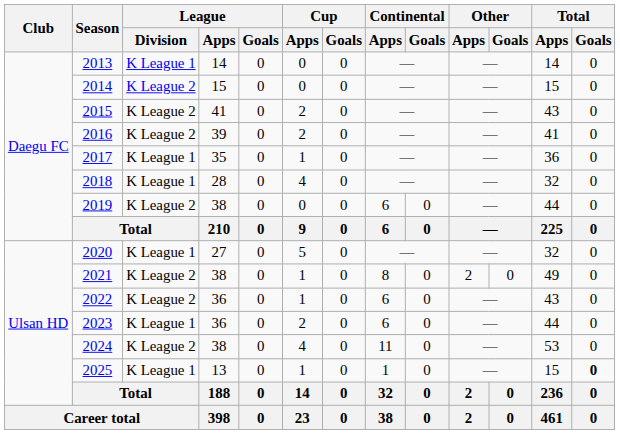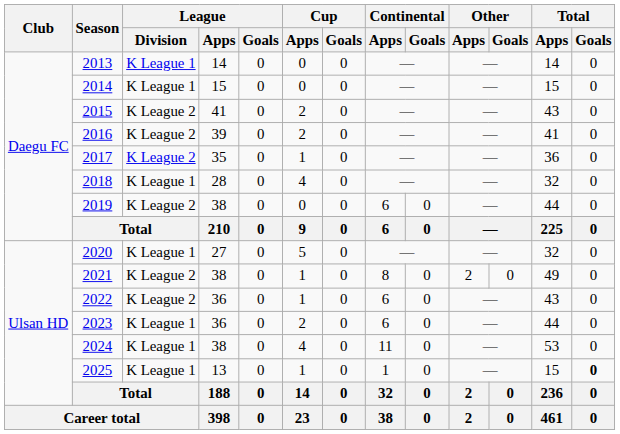 <table class="wikitable" style="text-align: center;">
 <tr>
 <th rowspan=2>Club</th>
 <th rowspan=2>Season</th>
 <th colspan=3>League</th>
 <th colspan=2>Cup</th>
 <th colspan=2>Continental</th>
 <th colspan=2>Other</th>
 <th colspan=2>Total</th>
 </tr>
 <tr>
 <th>Division</th>
 <th>Apps</th>
 <th>Goals</th>
 <th>Apps</th>
 <th>Goals</th>
 <th>Apps</th>
 <th>Goals</th>
 <th>Apps</th>
 <th>Goals</th>
 <th>Apps</th>
 <th>Goals</th>
 </tr>
 <tr>
 <td rowspan="8"><a href='#'>Daegu FC</a></td>
 <td><a href='#'>2013</a></td>
 <td><a href='#'>K League 1</a></td>
 <td>14</td>
 <td>0</td>
 <td>0</td>
 <td>0</td>
 <td colspan=2>—</td>
 <td colspan=2>—</td>
 <td>14</td>
 <td>0</td>
 </tr>
 <tr>
 <td><a href='#'>2014</a></td>
-<td><a href='#'>K League 2</a></td>
+<td>K League 1</td>
 <td>15</td>
 <td>0</td>
 <td>0</td>
 <td>0</td>
 <td colspan=2>—</td>
 <td colspan=2>—</td>
 <td>15</td>
 <td>0</td>
 </tr>
 <tr>
 <td><a href='#'>2015</a></td>
 <td>K League 2</td>
 <td>41</td>
 <td>0</td>
 <td>2</td>
 <td>0</td>
 <td colspan=2>—</td>
 <td colspan=2>—</td>
 <td>43</td>
 <td>0</td>
 </tr>
 <tr>
 <td><a href='#'>2016</a></td>
 <td>K League 2</td>
 <td>39</td>
 <td>0</td>
 <td>2</td>
 <td>0</td>
 <td colspan=2>—</td>
 <td colspan=2>—</td>
 <td>41</td>
 <td>0</td>
 </tr>
 <tr>
 <td><a href='#'>2017</a></td>
-<td>K League 1</td>
+<td><a href='#'>K League 2</a></td>
 <td>35</td>
 <td>0</td>
 <td>1</td>
 <td>0</td>
 <td colspan=2>—</td>
 <td colspan=2>—</td>
 <td>36</td>
 <td>0</td>
 </tr>
 <tr>
 <td><a href='#'>2018</a></td>
 <td>K League 1</td>
 <td>28</td>
 <td>0</td>
 <td>4</td>
 <td>0</td>
 <td colspan=2>—</td>
 <td colspan=2>—</td>
 <td>32</td>
 <td>0</td>
 </tr>
 <tr>
 <td><a href='#'>2019</a></td>
 <td>K League 2</td>
 <td>38</td>
 <td>0</td>
 <td>0</td>
 <td>0</td>
 <td>6</td>
 <td>0</td>
 <td colspan=2>—</td>
 <td>44</td>
 <td>0</td>
 </tr>
 <tr>
 <th colspan="2">Total</th>
 <th>210</th>
 <th>0</th>
 <th>9</th>
 <th>0</th>
 <th>6</th>
 <th>0</th>
 <th colspan=2>—</th>
 <th>225</th>
 <th>0</th>
 </tr>
 <tr>
 <td rowspan="7"><a href='#'>Ulsan HD</a></td>
 <td><a href='#'>2020</a></td>
 <td>K League 1</td>
 <td>27</td>
 <td>0</td>
 <td>5</td>
 <td>0</td>
 <td colspan=2>—</td>
 <td colspan=2>—</td>
 <td>32</td>
 <td>0</td>
 </tr>
 <tr>
 <td><a href='#'>2021</a></td>
 <td>K League 2</td>
 <td>38</td>
 <td>0</td>
 <td>1</td>
 <td>0</td>
 <td>8</td>
 <td>0</td>
 <td>2</td>
 <td>0</td>
 <td>49</td>
 <td>0</td>
 </tr>
 <tr>
 <td><a href='#'>2022</a></td>
 <td>K League 2</td>
 <td>36</td>
 <td>0</td>
 <td>1</td>
 <td>0</td>
 <td>6</td>
 <td>0</td>
 <td colspan=2>—</td>
 <td>43</td>
 <td>0</td>
 </tr>
 <tr>
 <td><a href='#'>2023</a></td>
 <td>K League 1</td>
 <td>36</td>
 <td>0</td>
 <td>2</td>
 <td>0</td>
 <td>6</td>
 <td>0</td>
 <td colspan=2>—</td>
 <td>44</td>
 <td>0</td>
 </tr>
 <tr>
 <td><a href='#'>2024</a></td>
-<td>K League 2</td>
+<td>K League 1</td>
 <td>38</td>
 <td>0</td>
 <td>4</td>
 <td>0</td>
 <td>11</td>
 <td>0</td>
 <td colspan=2>—</td>
 <td>53</td>
 <td>0</td>
 </tr>
 <tr>
 <td><a href='#'>2025</a></td>
 <td>K League 1</td>
 <td>13</td>
 <td>0</td>
 <td>1</td>
 <td>0</td>
 <td>1</td>
 <td>0</td>
 <td colspan=2>—</td>
 <td>15</td>
 <td><strong>0</strong></td>
 </tr>
 <tr>
 <th colspan="2">Total</th>
 <th>188</th>
 <th>0</th>
 <th>14</th>
 <th>0</th>
 <th>32</th>
 <th>0</th>
 <th>2</th>
 <th>0</th>
 <th>236</th>
 <th>0</th>
 </tr>
 <tr>
 <th colspan="3">Career total</th>
 <th>398</th>
 <th>0</th>
 <th>23</th>
 <th>0</th>
 <th>38</th>
 <th>0</th>
 <th>2</th>
 <th>0</th>
 <th>461</th>
 <th>0</th>
 </tr>
 </table>
